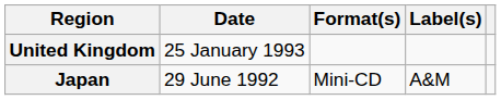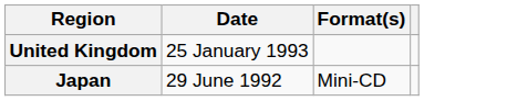 <table class="wikitable plainrowheaders">
 <tr>
 <th scope="col">Region</th>
 <th scope="col">Date</th>
 <th scope="col">Format(s)</th>
-<th scope="col">Label(s)</th>
 <th scope="col"></th>
 </tr>
 <tr>
 <th scope="row">United Kingdom</th>
 <td>25 January 1993</td>
 <td></td>
 <td></td>
-<td></td>
 </tr>
 <tr>
 <th scope="row">Japan</th>
 <td>29 June 1992</td>
 <td>Mini-CD</td>
-<td>A&M</td>
 <td></td>
 </tr>
 </table>
